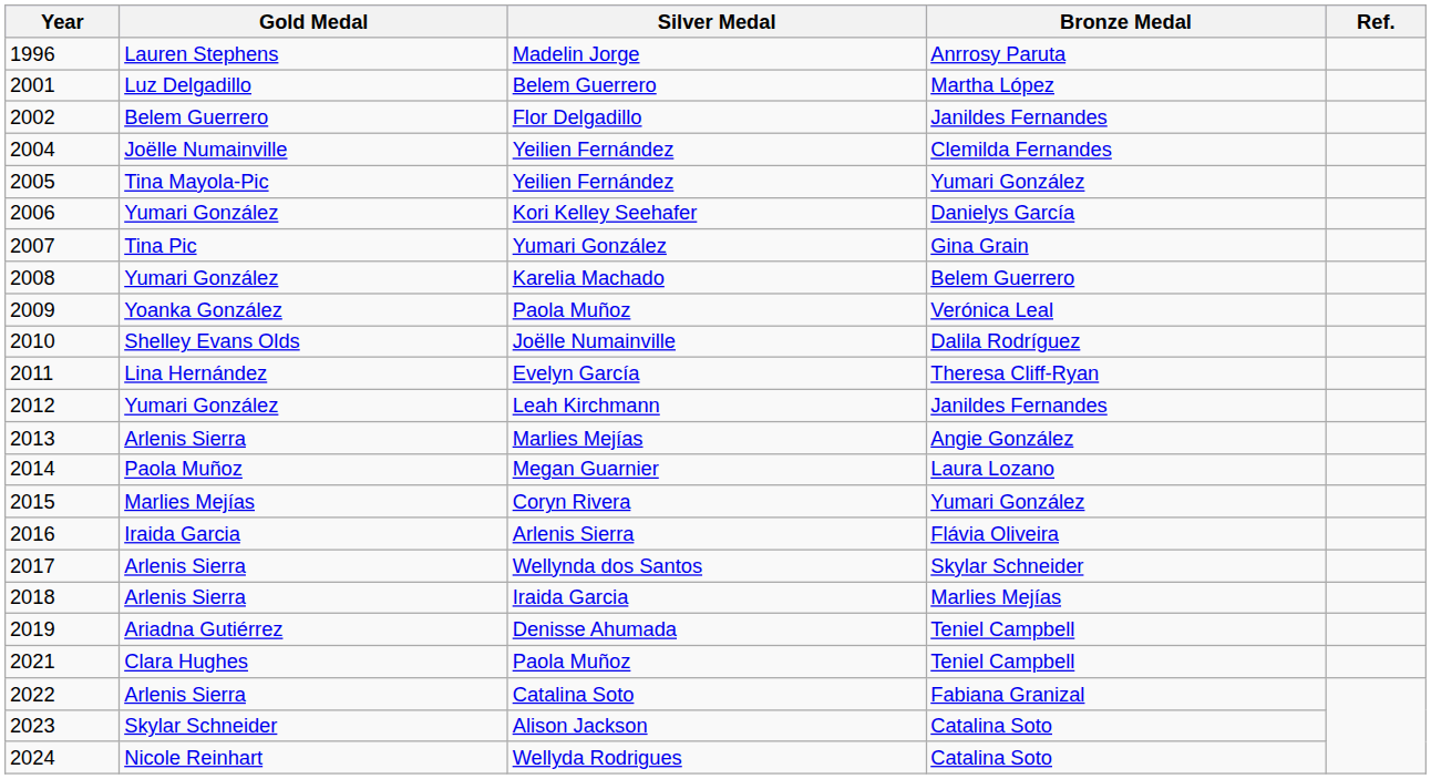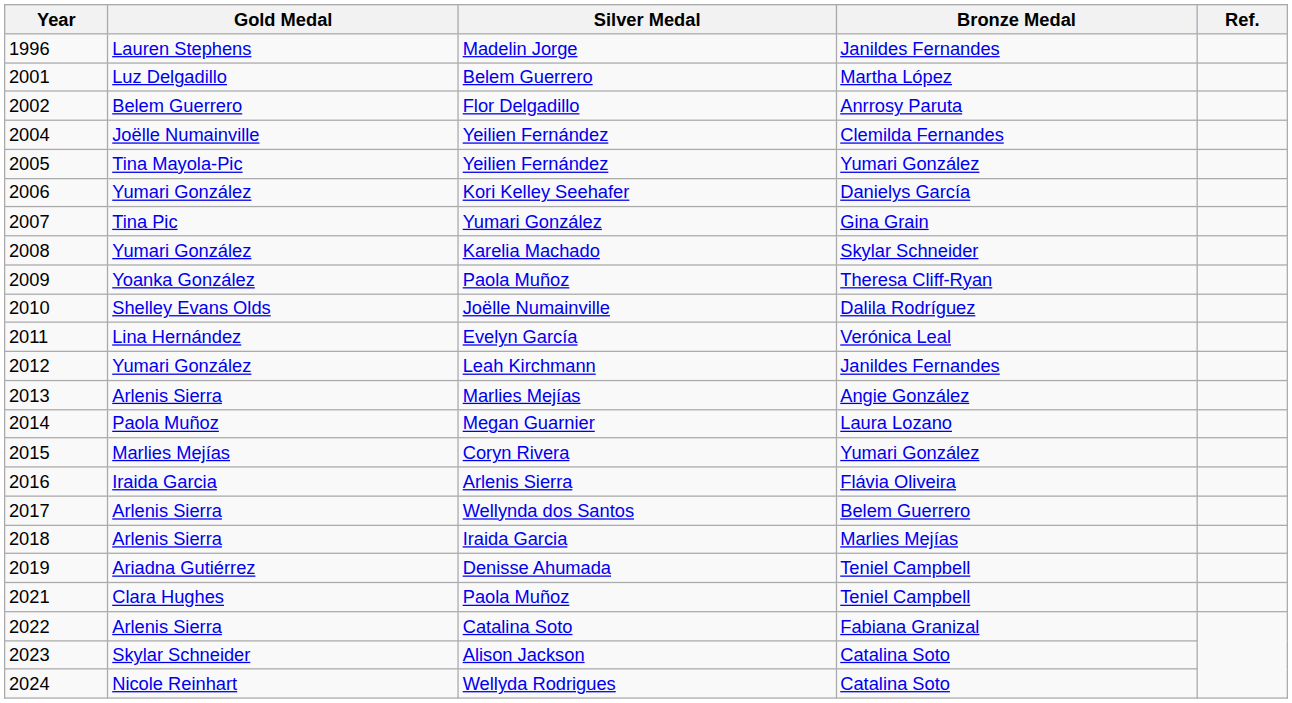 <table class="wikitable"  style="font-size:90%; width:80%;">
 <tr style="background:#ccf;">
 <th>Year</th>
 <th> <strong>Gold Medal</strong></th>
 <th> <strong>Silver Medal</strong></th>
 <th> <strong>Bronze Medal</strong></th>
 <th>Ref.</th>
 </tr>
 <tr>
 <td>1996</td>
 <td> <a href='#'>Lauren Stephens</a></td>
 <td> <a href='#'>Madelin Jorge</a></td>
-<td> <a href='#'>Anrrosy Paruta</a></td>
+<td> <a href='#'>Janildes Fernandes</a></td>
 </tr>
 <tr>
 <td>2001</td>
 <td> <a href='#'>Luz Delgadillo</a></td>
 <td> <a href='#'>Belem Guerrero</a></td>
 <td> <a href='#'>Martha López</a></td>
 <td></td>
 </tr>
 <tr>
 <td>2002</td>
 <td> <a href='#'>Belem Guerrero</a></td>
 <td> <a href='#'>Flor Delgadillo</a></td>
-<td> <a href='#'>Janildes Fernandes</a></td>
+<td> <a href='#'>Anrrosy Paruta</a></td>
 <td></td>
 </tr>
 <tr>
 <td>2004</td>
 <td> <a href='#'>Joëlle Numainville</a></td>
 <td> <a href='#'>Yeilien Fernández</a></td>
 <td> <a href='#'>Clemilda Fernandes</a></td>
 <td></td>
 </tr>
 <tr>
 <td>2005</td>
 <td> <a href='#'>Tina Mayola-Pic</a></td>
 <td> <a href='#'>Yeilien Fernández</a></td>
 <td> <a href='#'>Yumari González</a></td>
 <td></td>
 </tr>
 <tr>
 <td>2006</td>
 <td> <a href='#'>Yumari González</a></td>
 <td> <a href='#'>Kori Kelley Seehafer</a></td>
 <td> <a href='#'>Danielys García</a></td>
 <td></td>
 </tr>
 <tr>
 <td>2007</td>
 <td> <a href='#'>Tina Pic</a></td>
 <td> <a href='#'>Yumari González</a></td>
 <td> <a href='#'>Gina Grain</a></td>
 <td></td>
 </tr>
 <tr>
 <td>2008</td>
 <td> <a href='#'>Yumari González</a></td>
 <td> <a href='#'>Karelia Machado</a></td>
-<td> <a href='#'>Belem Guerrero</a></td>
+<td> <a href='#'>Skylar Schneider</a></td>
 <td></td>
 </tr>
 <tr>
 <td>2009</td>
 <td> <a href='#'>Yoanka González</a></td>
 <td> <a href='#'>Paola Muñoz</a></td>
-<td> <a href='#'>Verónica Leal</a></td>
+<td> <a href='#'>Theresa Cliff-Ryan</a></td>
 <td></td>
 </tr>
 <tr>
 <td>2010</td>
 <td> <a href='#'>Shelley Evans Olds</a></td>
 <td> <a href='#'>Joëlle Numainville</a></td>
 <td> <a href='#'>Dalila Rodríguez</a></td>
 <td></td>
 </tr>
 <tr>
 <td>2011</td>
 <td> <a href='#'>Lina Hernández</a></td>
 <td> <a href='#'>Evelyn García</a></td>
-<td> <a href='#'>Theresa Cliff-Ryan</a></td>
+<td> <a href='#'>Verónica Leal</a></td>
 <td></td>
 </tr>
 <tr>
 <td>2012</td>
 <td> <a href='#'>Yumari González</a></td>
 <td> <a href='#'>Leah Kirchmann</a></td>
 <td> <a href='#'>Janildes Fernandes</a></td>
 <td></td>
 </tr>
 <tr>
 <td>2013</td>
 <td> <a href='#'>Arlenis Sierra</a></td>
 <td> <a href='#'>Marlies Mejías</a></td>
 <td> <a href='#'>Angie González</a></td>
 <td></td>
 </tr>
 <tr>
 <td>2014</td>
 <td> <a href='#'>Paola Muñoz</a></td>
 <td> <a href='#'>Megan Guarnier</a></td>
 <td> <a href='#'>Laura Lozano</a></td>
 <td></td>
 </tr>
 <tr>
 <td>2015</td>
 <td> <a href='#'>Marlies Mejías</a></td>
 <td> <a href='#'>Coryn Rivera</a></td>
 <td> <a href='#'>Yumari González</a></td>
 <td></td>
 </tr>
 <tr>
 <td>2016</td>
 <td> <a href='#'>Iraida Garcia</a></td>
 <td> <a href='#'>Arlenis Sierra</a></td>
 <td> <a href='#'>Flávia Oliveira</a></td>
 <td></td>
 </tr>
 <tr>
 <td>2017</td>
 <td> <a href='#'>Arlenis Sierra</a></td>
 <td> <a href='#'>Wellynda dos Santos</a></td>
-<td> <a href='#'>Skylar Schneider</a></td>
+<td> <a href='#'>Belem Guerrero</a></td>
 <td></td>
 </tr>
 <tr>
 <td>2018</td>
 <td> <a href='#'>Arlenis Sierra</a></td>
 <td> <a href='#'>Iraida Garcia</a></td>
 <td> <a href='#'>Marlies Mejías</a></td>
 <td></td>
 </tr>
 <tr>
 <td>2019</td>
 <td> <a href='#'>Ariadna Gutiérrez</a></td>
 <td> <a href='#'>Denisse Ahumada</a></td>
 <td> <a href='#'>Teniel Campbell</a></td>
 <td></td>
 </tr>
 <tr>
 <td>2021</td>
 <td> <a href='#'>Clara Hughes</a></td>
 <td> <a href='#'>Paola Muñoz</a></td>
 <td> <a href='#'>Teniel Campbell</a></td>
 <td></td>
 </tr>
 <tr>
 <td>2022</td>
 <td> <a href='#'>Arlenis Sierra</a></td>
 <td> <a href='#'>Catalina Soto</a></td>
 <td> <a href='#'>Fabiana Granizal</a></td>
 </tr>
 <tr>
 <td>2023</td>
 <td> <a href='#'>Skylar Schneider</a></td>
 <td> <a href='#'>Alison Jackson</a></td>
 <td> <a href='#'>Catalina Soto</a></td>
 </tr>
 <tr>
 <td>2024</td>
 <td> <a href='#'>Nicole Reinhart</a></td>
 <td> <a href='#'>Wellyda Rodrigues</a></td>
 <td> <a href='#'>Catalina Soto</a></td>
 </tr>
 </table>
